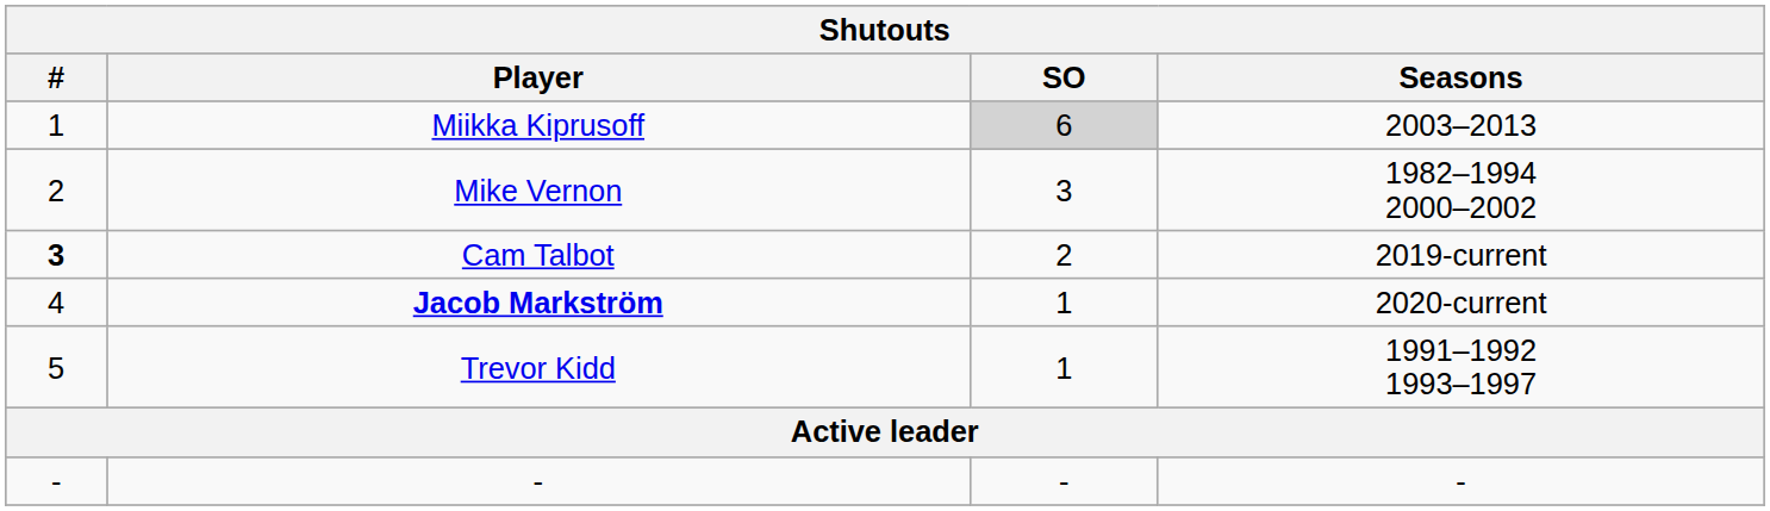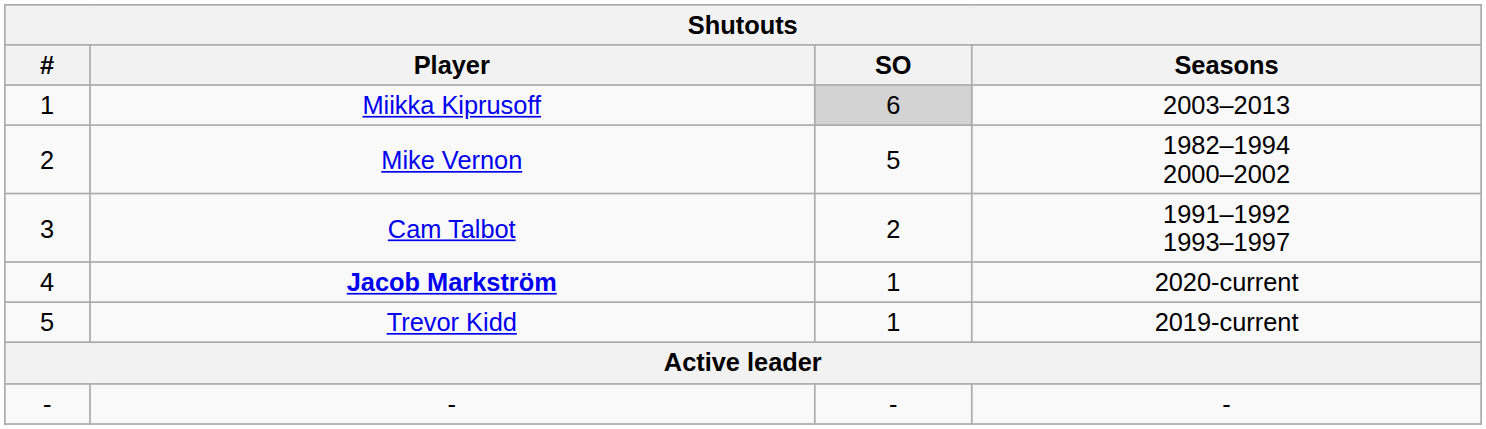 <table class="wikitable" style="text-align: center; font-size: 95%" width="70%">
 <tr>
 <th colspan="4">Shutouts</th>
 </tr>
 <tr>
 <th>#</th>
 <th>Player</th>
 <th>SO</th>
 <th>Seasons</th>
 </tr>
 <tr>
 <td>1</td>
 <td><a href='#'>Miikka Kiprusoff</a></td>
 <td style="background: lightgrey;">6</td>
 <td>2003–2013</td>
 </tr>
 <tr>
 <td>2</td>
 <td><a href='#'>Mike Vernon</a></td>
-<td>3</td>
+<td>5</td>
 <td>1982–1994<br>2000–2002</td>
 </tr>
 <tr>
-<td><strong>3</strong></td>
+<td>3</td>
 <td><a href='#'>Cam Talbot</a></td>
 <td>2</td>
-<td>2019-current</td>
+<td>1991–1992<br>1993–1997</td>
 </tr>
 <tr>
 <td>4</td>
 <td><strong><a href='#'>Jacob Markström</a></strong></td>
 <td>1</td>
 <td>2020-current</td>
 </tr>
 <tr>
 <td>5</td>
 <td><a href='#'>Trevor Kidd</a></td>
 <td>1</td>
-<td>1991–1992<br>1993–1997</td>
+<td>2019-current</td>
 </tr>
 <tr>
 <th colspan="4">Active leader</th>
 </tr>
 <tr>
 <td>-</td>
 <td>-</td>
 <td>-</td>
 <td>-</td>
 </tr>
 </table>
